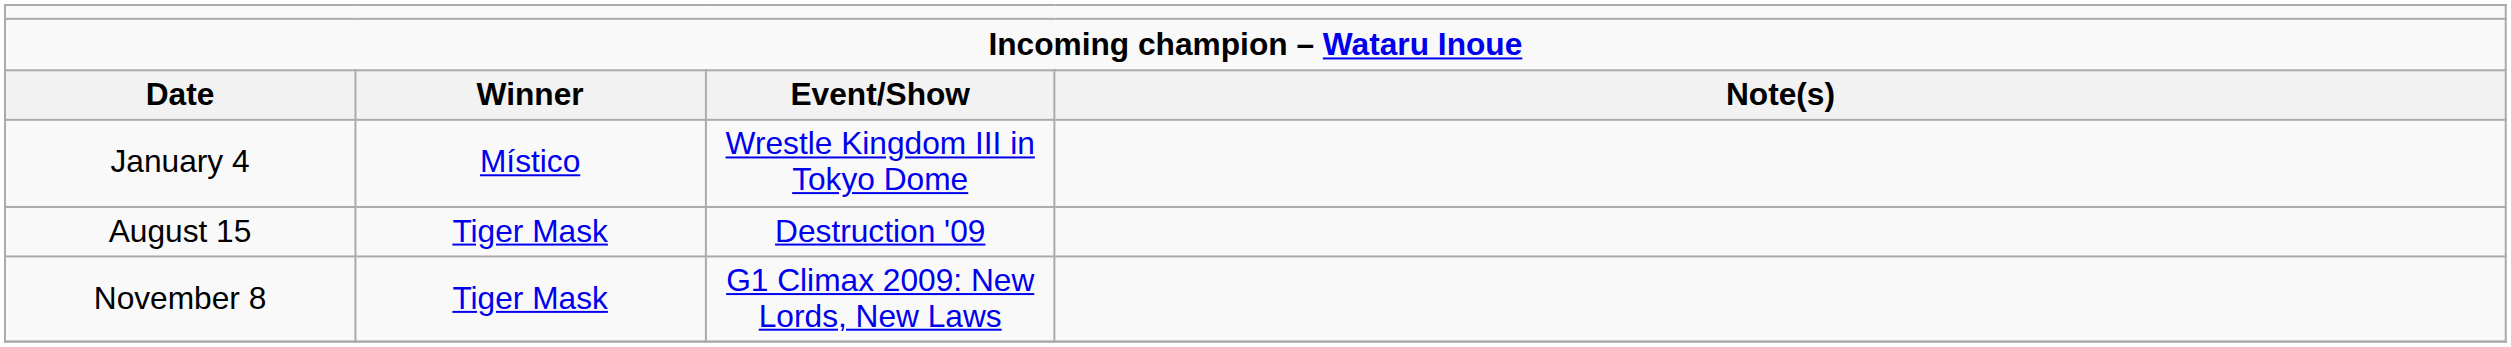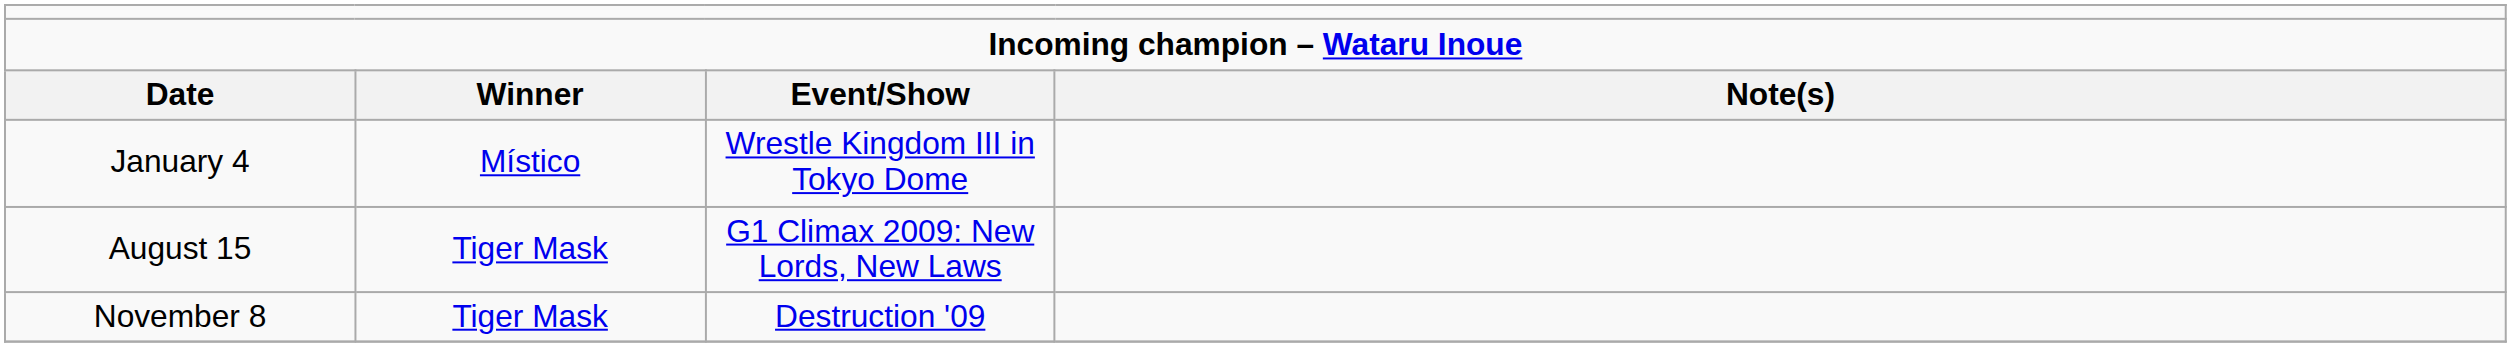 <table class="wikitable" style="text-align:center; width:100%;">
 <tr>
 <td colspan="5"></td>
 </tr>
 <tr>
 <td colspan="5"><strong>Incoming champion – <a href='#'>Wataru Inoue</a></strong></td>
 </tr>
 <tr>
 <th width=14%>Date</th>
 <th width=14%>Winner</th>
 <th width=14%>Event/Show</th>
 <th width=58%>Note(s)</th>
 </tr>
 <tr>
 <td>January 4</td>
 <td><a href='#'>Místico</a></td>
 <td><a href='#'>Wrestle Kingdom III in Tokyo Dome</a></td>
 <td align="left"></td>
 </tr>
 <tr>
 <td>August 15</td>
 <td><a href='#'>Tiger Mask</a></td>
-<td><a href='#'>Destruction '09</a></td>
+<td><a href='#'>G1 Climax 2009: New Lords, New Laws</a></td>
 <td align="left"></td>
 </tr>
 <tr>
 <td>November 8</td>
 <td><a href='#'>Tiger Mask</a></td>
-<td><a href='#'>G1 Climax 2009: New Lords, New Laws</a></td>
+<td><a href='#'>Destruction '09</a></td>
 <td align="left"></td>
 </tr>
 <tr>
 </tr>
 </table>
